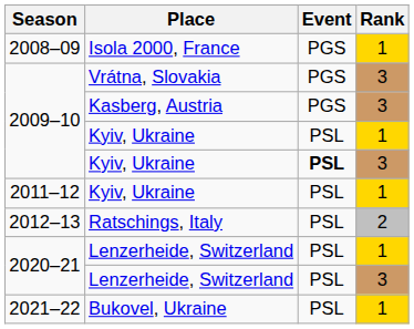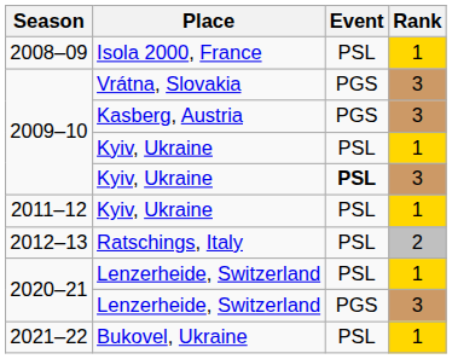 <table class="wikitable sortable" style="text-align:center;">
 <tr>
 <th>Season</th>
 <th>Place</th>
 <th>Event</th>
 <th>Rank</th>
 </tr>
 <tr>
 <td>2008–09</td>
 <td style="text-align:left;"> <a href='#'>Isola 2000</a>, <a href='#'>France</a></td>
-<td>PGS</td>
+<td>PSL</td>
 <td bgcolor=gold>1</td>
 </tr>
 <tr>
 <td rowspan="4">2009–10</td>
 <td style="text-align:left;"> <a href='#'>Vrátna</a>, <a href='#'>Slovakia</a></td>
 <td>PGS</td>
 <td bgcolor="cc9966">3</td>
 </tr>
 <tr>
 <td style="text-align:left;"> <a href='#'>Kasberg</a>, <a href='#'>Austria</a></td>
 <td>PGS</td>
 <td bgcolor="cc9966">3</td>
 </tr>
 <tr>
 <td style="text-align:left;"> <a href='#'>Kyiv</a>, <a href='#'>Ukraine</a></td>
 <td>PSL</td>
 <td bgcolor=gold>1</td>
 </tr>
 <tr>
 <td style="text-align:left;"> <a href='#'>Kyiv</a>, <a href='#'>Ukraine</a></td>
 <td><strong>PSL</strong></td>
 <td bgcolor="cc9966">3</td>
 </tr>
 <tr>
 <td>2011–12</td>
 <td style="text-align:left;"> <a href='#'>Kyiv</a>, <a href='#'>Ukraine</a></td>
 <td>PSL</td>
 <td bgcolor=gold>1</td>
 </tr>
 <tr>
 <td>2012–13</td>
 <td style="text-align:left;"> <a href='#'>Ratschings</a>, <a href='#'>Italy</a></td>
 <td>PSL</td>
 <td bgcolor=silver>2</td>
 </tr>
 <tr>
 <td rowspan="2">2020–21</td>
 <td style="text-align:left;"> <a href='#'>Lenzerheide</a>, <a href='#'>Switzerland</a></td>
 <td>PSL</td>
 <td bgcolor=gold>1</td>
 </tr>
 <tr>
 <td style="text-align:left;"> <a href='#'>Lenzerheide</a>, <a href='#'>Switzerland</a></td>
-<td>PSL</td>
+<td>PGS</td>
 <td bgcolor="cc9966">3</td>
 </tr>
 <tr>
 <td>2021–22</td>
 <td style="text-align:left;"> <a href='#'>Bukovel</a>, <a href='#'>Ukraine</a></td>
 <td>PSL</td>
 <td bgcolor=gold>1</td>
 </tr>
 </table>
